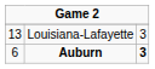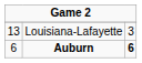 <table class="wikitable">
 <tr style="text-align:center;">
 <td colspan="3"><strong>Game 2</strong></td>
 </tr>
 <tr style="text-align:center;">
 </tr>
 <tr style="text-align:center;">
 <td>13</td>
 <td>Louisiana-Lafayette</td>
 <td>3</td>
 </tr>
 <tr style="text-align:center;">
 <td>6</td>
 <td><strong>Auburn</strong></td>
-<td><strong>3</strong></td>
+<td><strong>6</strong></td>
 </tr>
 </table>
